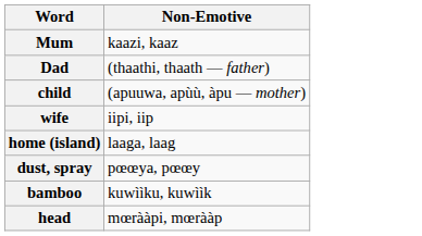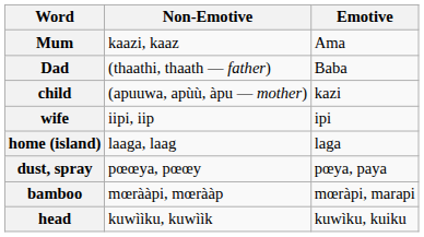 <table class="wikitable">
 <tr>
 <th>Word</th>
 <th>Non-Emotive</th>
+<th>Emotive</th>
 </tr>
 <tr>
 <th>Mum</th>
 <td>kaazi, kaaz</td>
+<td>Ama</td>
 </tr>
 <tr>
 <th>Dad</th>
 <td>(thaathi, thaath — <em>father</em>)</td>
+<td>Baba</td>
 </tr>
 <tr>
 <th>child</th>
 <td>(apuuwa, apùù, àpu — <em>mother</em>)</td>
+<td>kazi</td>
 </tr>
 <tr>
 <th>wife</th>
 <td>iipi, iip</td>
+<td>ipi</td>
 </tr>
 <tr>
 <th>home (island)</th>
 <td>laaga, laag</td>
+<td>laga</td>
 </tr>
 <tr>
 <th>dust, spray</th>
 <td>pœœya, pœœy</td>
+<td>pœya, paya</td>
 </tr>
 <tr>
 <th>bamboo</th>
-<td>kuwììku, kuwììk</td>
+<td>mœrààpi, mœrààp</td>
+<td>mœràpi, marapi</td>
 </tr>
 <tr>
 <th>head</th>
-<td>mœrààpi, mœrààp</td>
+<td>kuwììku, kuwììk</td>
+<td>kuwìku, kuiku</td>
 </tr>
 </table>
